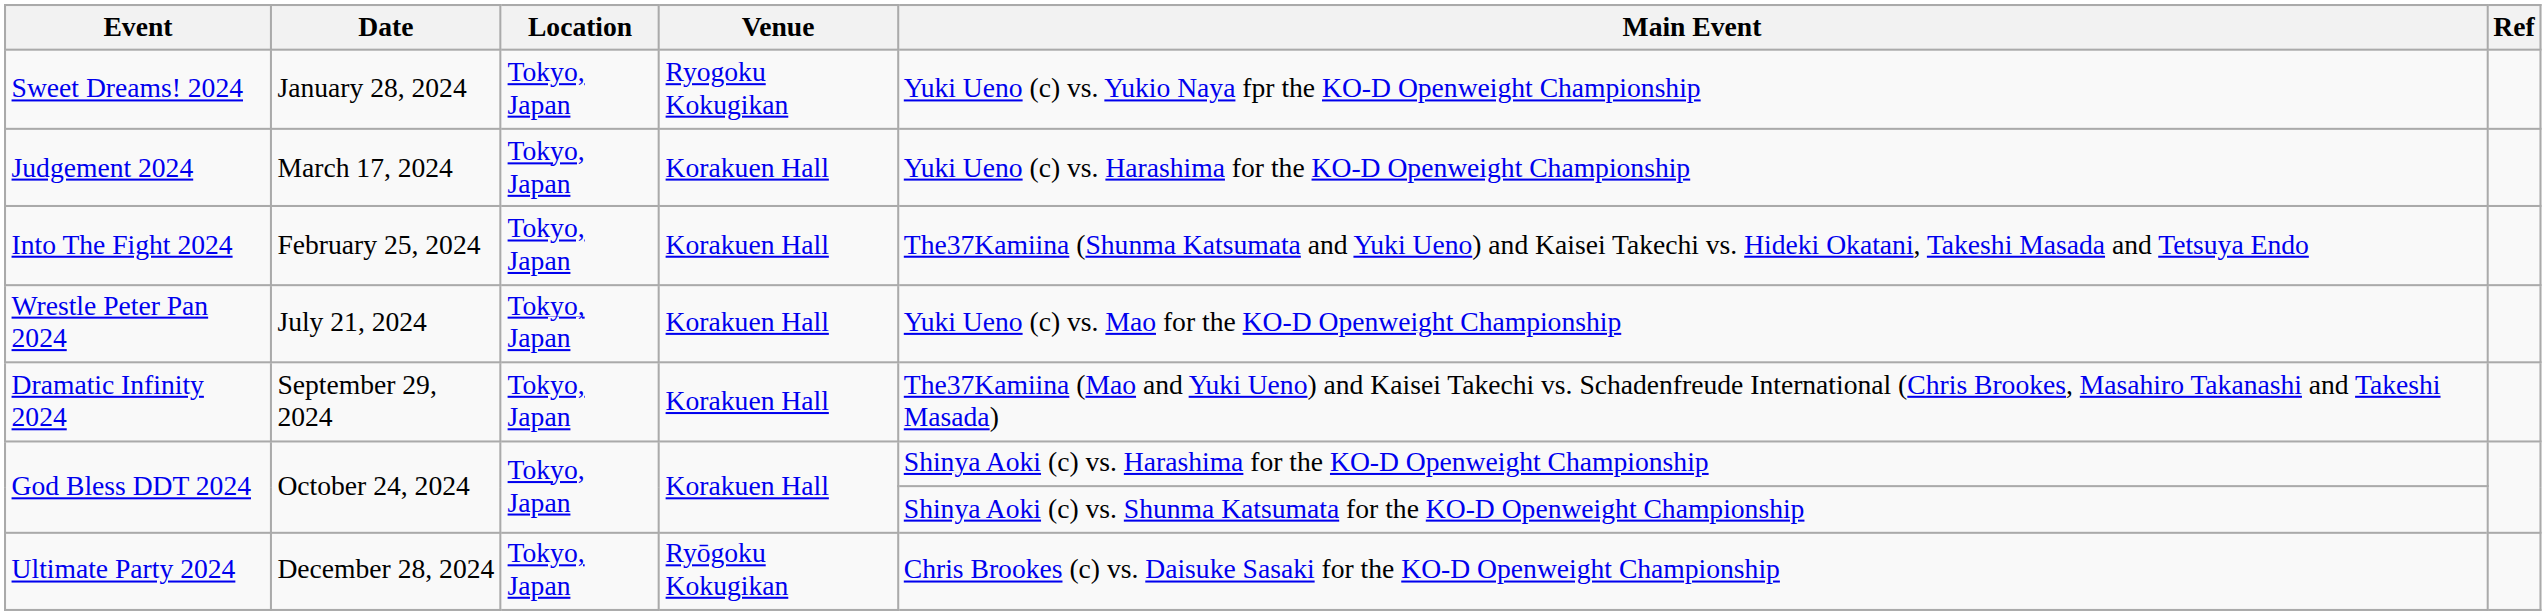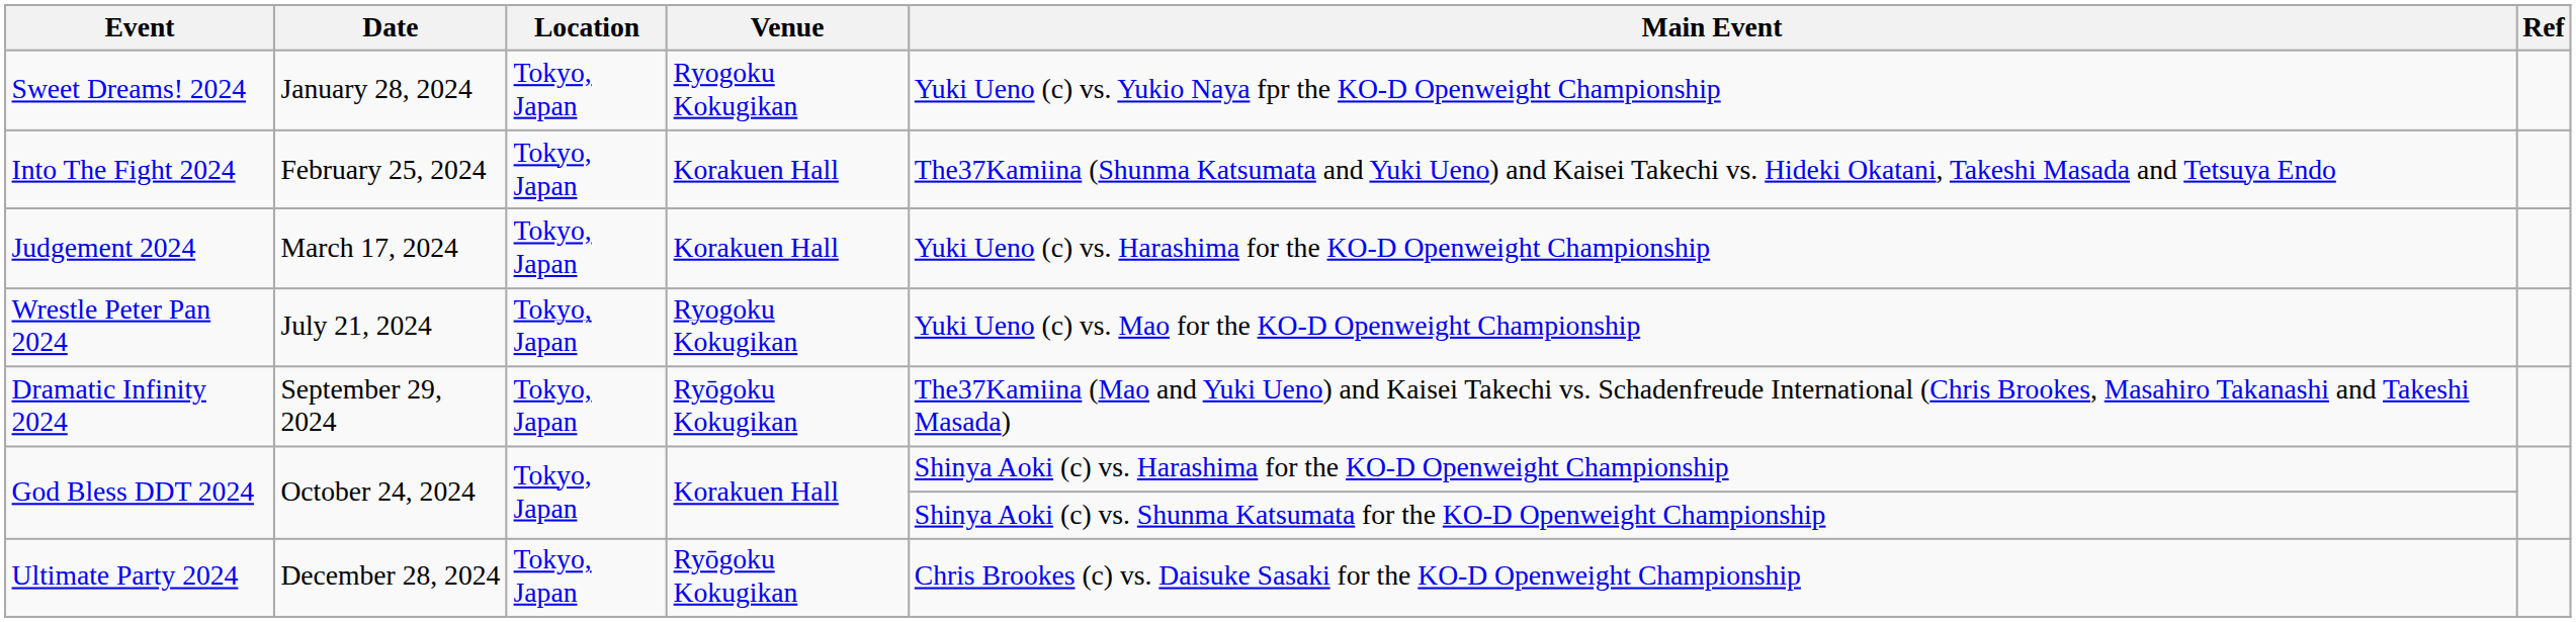 <table class="wikitable" style="font-size:85%;">
 <tr>
 <th>Event</th>
 <th>Date</th>
 <th>Location</th>
 <th>Venue</th>
 <th>Main Event</th>
 <th>Ref</th>
 </tr>
 <tr>
 <td><a href='#'>Sweet Dreams! 2024</a></td>
 <td>January 28, 2024</td>
 <td><a href='#'>Tokyo, Japan</a></td>
 <td><a href='#'>Ryogoku Kokugikan</a></td>
 <td><a href='#'>Yuki Ueno</a> (c) vs. <a href='#'>Yukio Naya</a> fpr the <a href='#'>KO-D Openweight Championship</a></td>
 <td></td>
 </tr>
 <tr>
+<td><a href='#'>Into The Fight 2024</a></td>
+<td>February 25, 2024</td>
+<td><a href='#'>Tokyo, Japan</a></td>
+<td><a href='#'>Korakuen Hall</a></td>
+<td><a href='#'>The37Kamiina</a> (<a href='#'>Shunma Katsumata</a> and <a href='#'>Yuki Ueno</a>) and Kaisei Takechi vs. <a href='#'>Hideki Okatani</a>, <a href='#'>Takeshi Masada</a> and <a href='#'>Tetsuya Endo</a></td>
+<td></td>
+</tr>
+<tr>
 <td><a href='#'>Judgement 2024</a></td>
 <td>March 17, 2024</td>
 <td><a href='#'>Tokyo, Japan</a></td>
 <td><a href='#'>Korakuen Hall</a></td>
 <td><a href='#'>Yuki Ueno</a> (c) vs. <a href='#'>Harashima</a> for the <a href='#'>KO-D Openweight Championship</a></td>
 <td></td>
 </tr>
 <tr>
-<td><a href='#'>Into The Fight 2024</a></td>
-<td>February 25, 2024</td>
-<td><a href='#'>Tokyo, Japan</a></td>
-<td><a href='#'>Korakuen Hall</a></td>
-<td><a href='#'>The37Kamiina</a> (<a href='#'>Shunma Katsumata</a> and <a href='#'>Yuki Ueno</a>) and Kaisei Takechi vs. <a href='#'>Hideki Okatani</a>, <a href='#'>Takeshi Masada</a> and <a href='#'>Tetsuya Endo</a></td>
-<td></td>
-</tr>
-<tr>
 <td><a href='#'>Wrestle Peter Pan 2024</a></td>
 <td>July 21, 2024</td>
 <td><a href='#'>Tokyo, Japan</a></td>
-<td><a href='#'>Korakuen Hall</a></td>
+<td><a href='#'>Ryogoku Kokugikan</a></td>
 <td><a href='#'>Yuki Ueno</a> (c) vs. <a href='#'>Mao</a> for the <a href='#'>KO-D Openweight Championship</a></td>
 <td></td>
 </tr>
 <tr>
 <td><a href='#'>Dramatic Infinity 2024</a></td>
 <td>September 29, 2024</td>
 <td><a href='#'>Tokyo, Japan</a></td>
-<td><a href='#'>Korakuen Hall</a></td>
+<td><a href='#'>Ryōgoku Kokugikan</a></td>
 <td><a href='#'>The37Kamiina</a> (<a href='#'>Mao</a> and <a href='#'>Yuki Ueno</a>) and Kaisei Takechi vs. Schadenfreude International (<a href='#'>Chris Brookes</a>, <a href='#'>Masahiro Takanashi</a> and <a href='#'>Takeshi Masada</a>)</td>
 <td></td>
 </tr>
 <tr>
 <td rowspan=2><a href='#'>God Bless DDT 2024</a></td>
 <td rowspan=2>October 24, 2024</td>
 <td rowspan=2><a href='#'>Tokyo, Japan</a></td>
 <td rowspan=2><a href='#'>Korakuen Hall</a></td>
 <td><a href='#'>Shinya Aoki</a> (c) vs. <a href='#'>Harashima</a> for the <a href='#'>KO-D Openweight Championship</a></td>
 <td rowspan=2></td>
 </tr>
 <tr>
 <td><a href='#'>Shinya Aoki</a> (c) vs. <a href='#'>Shunma Katsumata</a> for the <a href='#'>KO-D Openweight Championship</a></td>
 </tr>
 <tr>
 <td><a href='#'>Ultimate Party 2024</a></td>
 <td>December 28, 2024</td>
 <td><a href='#'>Tokyo, Japan</a></td>
 <td><a href='#'>Ryōgoku Kokugikan</a></td>
 <td><a href='#'>Chris Brookes</a> (c) vs. <a href='#'>Daisuke Sasaki</a> for the <a href='#'>KO-D Openweight Championship</a></td>
 <td></td>
 </tr>
 </table>
